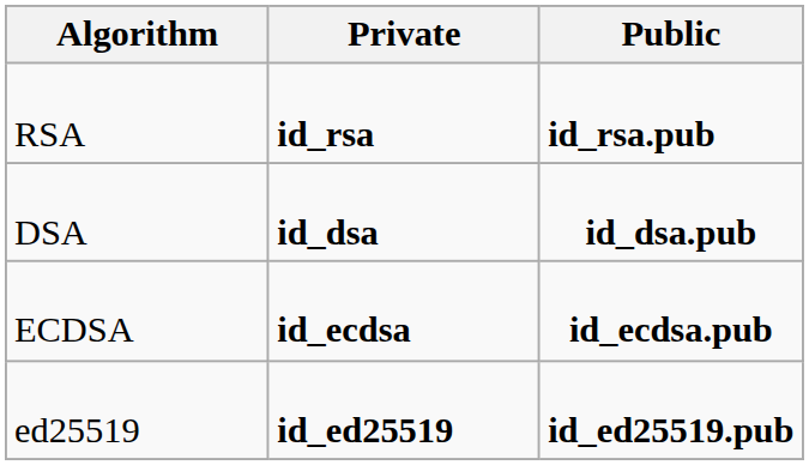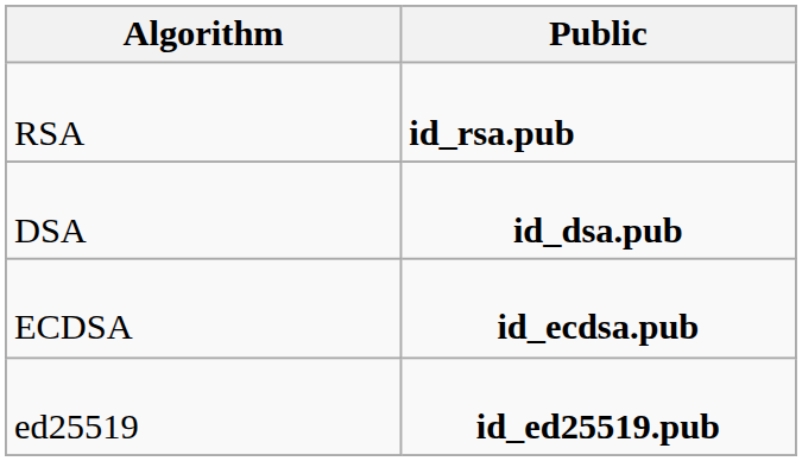 <table class="wikitable center">
 <tr>
 <th scope=col>Algorithm</th>
-<th scope=col>Private</th>
 <th scope=col>Public</th>
 </tr>
 <tr>
 <td style="width:33%;"><br>RSA</td>
-<td style="width:34%;"><br><strong>id_rsa</strong></td>
 <td style="width:33%;"><br><strong>id_rsa.pub</strong></td>
 </tr>
 <tr>
 <td style="width:33%;"><br>DSA</td>
-<td style="width:34%;"><br><strong>id_dsa</strong></td>
 <td style="text-align:center;"><br><strong>id_dsa.pub</strong></td>
 </tr>
 <tr>
 <td style="width:33%;"><br>ECDSA</td>
-<td style="width:34%;"><br><strong>id_ecdsa</strong></td>
 <td style="text-align:center;"><br><strong>id_ecdsa.pub</strong></td>
 </tr>
 <tr>
 <td style="width:33%;"><br>ed25519</td>
-<td style="width:34%;"><br><strong>id_ed25519</strong></td>
 <td style="text-align:center;"><br><strong>id_ed25519.pub</strong></td>
 </tr>
 </table>
